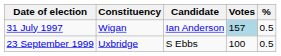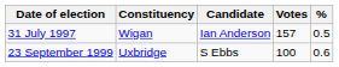 <table class="wikitable">
 <tr>
 <th>Date of election</th>
 <th>Constituency</th>
 <th>Candidate</th>
 <th>Votes</th>
 <th>%</th>
 </tr>
 <tr>
 <td><a href='#'>31 July 1997</a></td>
 <td><a href='#'>Wigan</a></td>
 <td><a href='#'>Ian Anderson</a></td>
-<td style="background: lightblue;">157</td>
+<td>157</td>
 <td>0.5</td>
 </tr>
 <tr>
 <td><a href='#'>23 September 1999</a></td>
 <td><a href='#'>Uxbridge</a></td>
 <td>S Ebbs</td>
 <td>100</td>
-<td>0.5</td>
+<td>0.6</td>
 </tr>
 </table>
